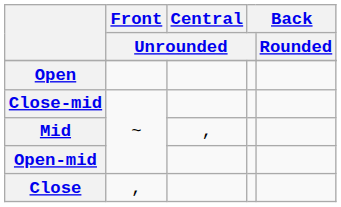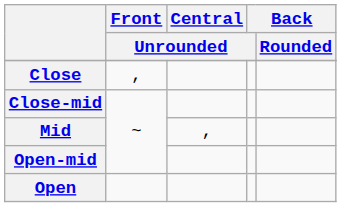 <table class="wikitable">
 <tr>
 <th rowspan="2"></th>
 <th><a href='#'>Front</a></th>
 <th><a href='#'>Central</a></th>
 <th colspan="2"><a href='#'>Back</a></th>
 </tr>
 <tr>
 <th colspan="3"><a href='#'>Unrounded</a></th>
 <th><a href='#'>Rounded</a></th>
 </tr>
 <tr>
 </tr>
 <tr align=center>
-<th><a href='#'>Open</a></th>
+<th><a href='#'>Close</a></th>
+<td> , </td>
 <td></td>
 <td> </td>
-<td></td>
-<td></td>
+<td> </td>
 </tr>
 <tr align=center>
 <th><a href='#'>Close-mid</a></th>
 <td rowspan="3">~ </td>
 <td></td>
 <td></td>
 <td> </td>
 </tr>
 <tr align=center>
 <th><a href='#'>Mid</a></th>
 <td> , </td>
 <td></td>
 <td></td>
 </tr>
 <tr align=center>
 <th><a href='#'>Open-mid</a></th>
 <td></td>
 <td></td>
 <td> </td>
 </tr>
 <tr align=center>
-<th><a href='#'>Close</a></th>
-<td> , </td>
+<th><a href='#'>Open</a></th>
 <td></td>
 <td> </td>
-<td> </td>
+<td></td>
+<td></td>
 </tr>
 </table>
